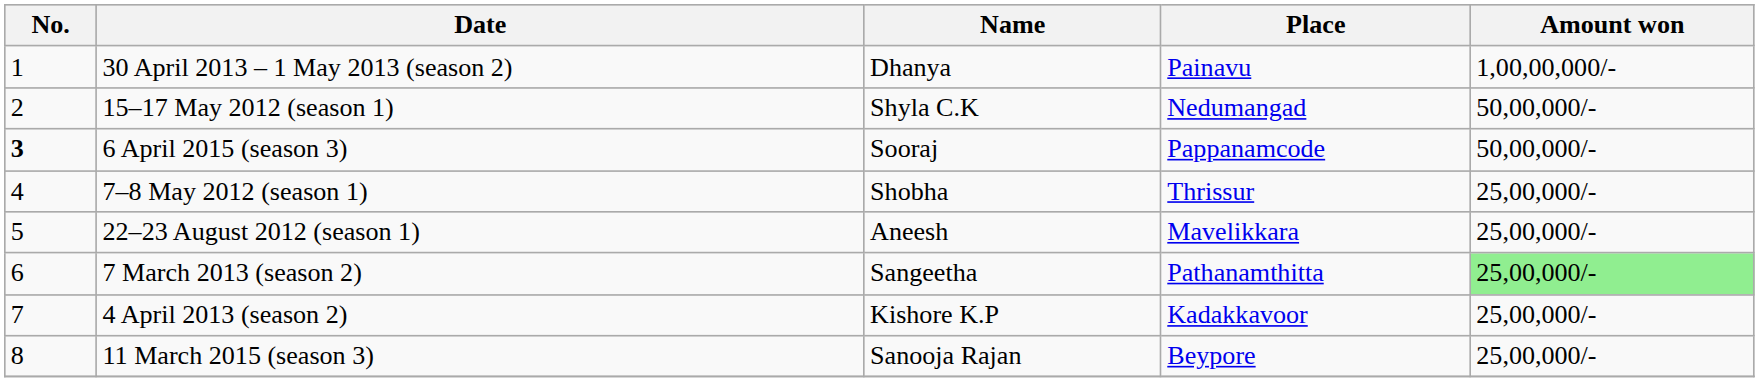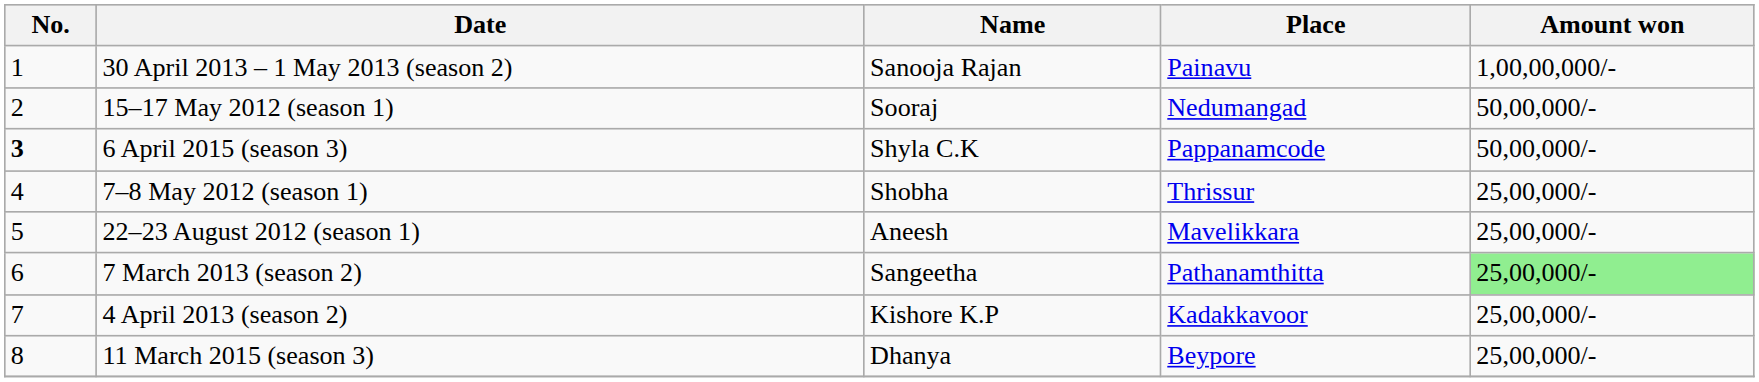 <table class="wikitable sortable" style="width:85%;">
 <tr>
 <th>No.</th>
 <th>Date</th>
 <th>Name</th>
 <th>Place</th>
 <th>Amount won</th>
 </tr>
 <tr>
 <td>1</td>
 <td>30 April 2013 – 1 May 2013 (season 2)</td>
-<td>Dhanya</td>
+<td>Sanooja Rajan</td>
 <td><a href='#'>Painavu</a></td>
 <td>1,00,00,000/-</td>
 </tr>
 <tr>
 <td>2</td>
 <td>15–17 May 2012 (season 1)</td>
-<td>Shyla C.K</td>
+<td>Sooraj</td>
 <td><a href='#'>Nedumangad</a></td>
 <td>50,00,000/-</td>
 </tr>
 <tr>
 <td><strong>3</strong></td>
 <td>6 April 2015 (season 3)</td>
-<td>Sooraj</td>
+<td>Shyla C.K</td>
 <td><a href='#'>Pappanamcode</a></td>
 <td>50,00,000/-</td>
 </tr>
 <tr>
 <td>4</td>
 <td>7–8 May 2012 (season 1)</td>
 <td>Shobha</td>
 <td><a href='#'>Thrissur</a></td>
 <td>25,00,000/-</td>
 </tr>
 <tr>
 <td>5</td>
 <td>22–23 August 2012 (season 1)</td>
 <td>Aneesh</td>
 <td><a href='#'>Mavelikkara</a></td>
 <td>25,00,000/-</td>
 </tr>
 <tr>
 <td>6</td>
 <td>7 March 2013 (season 2)</td>
 <td>Sangeetha</td>
 <td><a href='#'>Pathanamthitta</a></td>
 <td style="background: lightgreen;">25,00,000/-</td>
 </tr>
 <tr>
 <td>7</td>
 <td>4 April 2013 (season 2)</td>
 <td>Kishore K.P</td>
 <td><a href='#'>Kadakkavoor</a></td>
 <td>25,00,000/-</td>
 </tr>
 <tr>
 <td>8</td>
 <td>11 March 2015 (season 3)</td>
-<td>Sanooja Rajan</td>
+<td>Dhanya</td>
 <td><a href='#'>Beypore</a></td>
 <td>25,00,000/-</td>
 </tr>
 <tr>
 </tr>
 </table>
